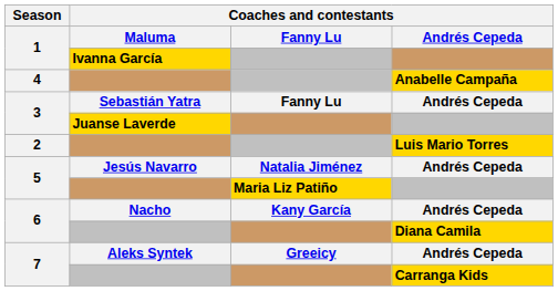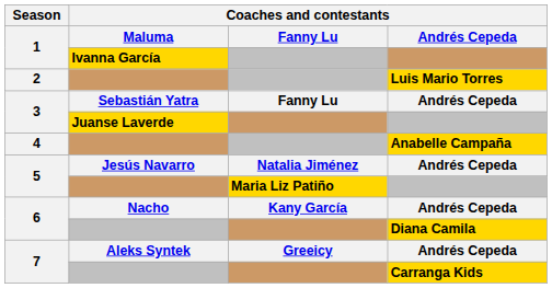 <table class="wikitable">
 <tr>
 <th style="width:10%">Season</th>
 <th colspan="3" style="width:10%">Coaches and contestants</th>
 </tr>
 <tr>
 <th rowspan="2">1</th>
 <th style="width:25%" scope="col"><a href='#'>Maluma</a></th>
 <th style="width:25%" scope="col"><a href='#'>Fanny Lu</a></th>
 <th style="width:25%" scope="col"><a href='#'>Andrés Cepeda</a></th>
 </tr>
 <tr>
 <td style="background:gold"><strong>Ivanna García</strong><br></td>
 <td style="background:silver"><br></td>
 <td style="background:#cc9966"><br></td>
 </tr>
 <tr>
-<th>4</th>
+<th>2</th>
 <td style="background:#cc9966"><br></td>
 <td style="background:silver"><br></td>
-<td style="background:gold"><strong>Anabelle Campaña</strong><br></td>
+<td style="background:gold"><strong>Luis Mario Torres</strong><br></td>
 </tr>
 <tr>
 <th rowspan="2">3</th>
 <th style="width:25%" scope="col"><a href='#'>Sebastián Yatra</a></th>
 <th style="width:25%" scope="col">Fanny Lu</th>
 <th style="width:25%" scope="col">Andrés Cepeda</th>
 </tr>
 <tr>
 <td style="background:gold"><strong>Juanse Laverde</strong><br></td>
 <td style="background:#cc9966"><br></td>
 <td style="background:silver"><br></td>
 </tr>
 <tr>
-<th>2</th>
+<th>4</th>
 <td style="background:#cc9966"><br></td>
 <td style="background:silver"><br></td>
-<td style="background:gold"><strong>Luis Mario Torres</strong><br></td>
+<td style="background:gold"><strong>Anabelle Campaña</strong><br></td>
 </tr>
 <tr>
 <th rowspan="2">5</th>
 <th style="width:25%" scope="col"><a href='#'>Jesús Navarro</a></th>
 <th style="width:25%" scope="col"><a href='#'>Natalia Jiménez</a></th>
 <th style="width:25%" scope="col">Andrés Cepeda</th>
 </tr>
 <tr>
 <td style="background:#cc9966"><br></td>
 <td style="background:gold"><strong>Maria Liz Patiño</strong><br></td>
 <td style="background:silver"><br></td>
 </tr>
 <tr>
 <th rowspan="2">6</th>
 <th style="width:25%" scope="col"><a href='#'>Nacho</a></th>
 <th style="width:25%" scope="col"><a href='#'>Kany García</a></th>
 <th style="width:25%" scope="col">Andrés Cepeda</th>
 </tr>
 <tr>
 <td style="background:silver"><br></td>
 <td style="background:#cc9966"><br></td>
 <td style="background:gold"><strong>Diana Camila</strong><br></td>
 </tr>
 <tr>
 <th rowspan="2">7</th>
 <th style="width:25%" scope="col"><a href='#'>Aleks Syntek</a></th>
 <th style="width:25%" scope="col"><a href='#'>Greeicy</a></th>
 <th style="width:25%" scope="col">Andrés Cepeda</th>
 </tr>
 <tr>
 <td style="background:silver"></td>
 <td style="background:#cc9966"></td>
 <td style="background:gold"><strong>Carranga Kids</strong><br></td>
 </tr>
 </table>
